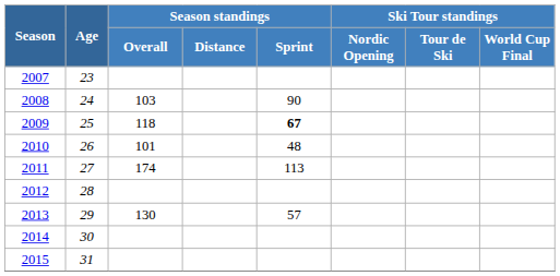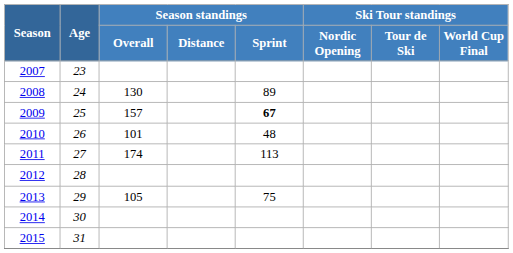 <table class="wikitable" style="font-size:95%; text-align:center; border:grey solid 1px; border-collapse:collapse; background:#ffffff;">
 <tr>
 <th style="background-color:#369; color:white; width:60px;" rowspan="2"> Season </th>
 <th style="background-color:#369; color:white; width:40px;" rowspan="2"> Age </th>
 <th style="background-color:#4180be; color:white;" colspan="3">Season standings</th>
 <th style="background-color:#4180be; color:white;" colspan="3">Ski Tour standings</th>
 </tr>
 <tr>
 <th style="background-color:#4180be; color:white; width:75px;">Overall</th>
 <th style="background-color:#4180be; color:white; width:75px;">Distance</th>
 <th style="background-color:#4180be; color:white; width:75px;">Sprint</th>
 <th style="background-color:#4180be; color:white; width:75px;">Nordic<br>Opening</th>
 <th style="background-color:#4180be; color:white; width:75px;">Tour de<br>Ski</th>
 <th style="background-color:#4180be; color:white; width:75px;">World Cup<br>Final</th>
 </tr>
 <tr>
 <td><a href='#'>2007</a></td>
 <td><em>23</em></td>
 <td></td>
 <td></td>
 <td></td>
 <td></td>
 <td></td>
 <td></td>
 </tr>
 <tr>
 <td><a href='#'>2008</a></td>
 <td><em>24</em></td>
-<td>103</td>
+<td>130</td>
 <td></td>
-<td>90</td>
+<td>89</td>
 <td></td>
 <td></td>
 <td></td>
 </tr>
 <tr>
 <td><a href='#'>2009</a></td>
 <td><em>25</em></td>
-<td>118</td>
+<td>157</td>
 <td></td>
 <td><strong>67</strong></td>
 <td></td>
 <td></td>
 <td></td>
 </tr>
 <tr>
 <td><a href='#'>2010</a></td>
 <td><em>26</em></td>
 <td>101</td>
 <td></td>
 <td>48</td>
 <td></td>
 <td></td>
 <td></td>
 </tr>
 <tr>
 <td><a href='#'>2011</a></td>
 <td><em>27</em></td>
 <td>174</td>
 <td></td>
 <td>113</td>
 <td></td>
 <td></td>
 <td></td>
 </tr>
 <tr>
 <td><a href='#'>2012</a></td>
 <td><em>28</em></td>
 <td></td>
 <td></td>
 <td></td>
 <td></td>
 <td></td>
 <td></td>
 </tr>
 <tr>
 <td><a href='#'>2013</a></td>
 <td><em>29</em></td>
-<td>130</td>
+<td>105</td>
 <td></td>
-<td>57</td>
+<td>75</td>
 <td></td>
 <td></td>
 <td></td>
 </tr>
 <tr>
 <td><a href='#'>2014</a></td>
 <td><em>30</em></td>
 <td></td>
 <td></td>
 <td></td>
 <td></td>
 <td></td>
 <td></td>
 </tr>
 <tr>
 <td><a href='#'>2015</a></td>
 <td><em>31</em></td>
 <td></td>
 <td></td>
 <td></td>
 <td></td>
 <td></td>
 <td></td>
 </tr>
 <tr>
 </tr>
 </table>
